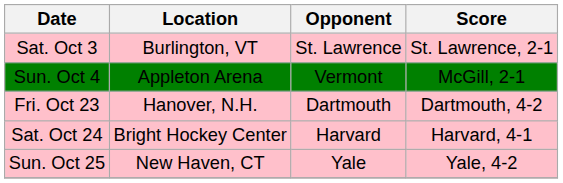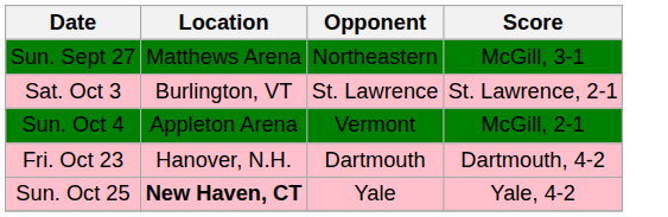 <table class="wikitable">
 <tr>
 <th>Date</th>
 <th>Location</th>
 <th>Opponent</th>
 <th>Score</th>
+</tr>
+<tr align="center" bgcolor="green">
+<td>Sun. Sept 27</td>
+<td>Matthews Arena</td>
+<td>Northeastern</td>
+<td>McGill, 3-1</td>
 </tr>
 <tr align="center" bgcolor="pink">
 <td>Sat. Oct 3</td>
 <td>Burlington, VT</td>
 <td>St. Lawrence</td>
 <td>St. Lawrence, 2-1</td>
 </tr>
 <tr align="center" bgcolor="green">
 <td>Sun. Oct 4</td>
 <td>Appleton Arena</td>
 <td>Vermont</td>
 <td>McGill, 2-1</td>
 </tr>
 <tr align="center" bgcolor="pink">
 <td>Fri. Oct 23</td>
 <td>Hanover, N.H.</td>
 <td>Dartmouth  </td>
 <td>Dartmouth, 4-2</td>
 </tr>
 <tr align="center" bgcolor="pink">
-<td>Sat. Oct 24</td>
-<td>Bright Hockey Center</td>
-<td>Harvard</td>
-<td>Harvard, 4-1</td>
-</tr>
-<tr align="center" bgcolor="pink">
 <td>Sun. Oct 25</td>
-<td>New Haven, CT</td>
+<td><strong>New Haven, CT</strong></td>
 <td>Yale  </td>
 <td>Yale, 4-2</td>
 </tr>
 <tr align="center" bgcolor="">
 </tr>
 </table>
